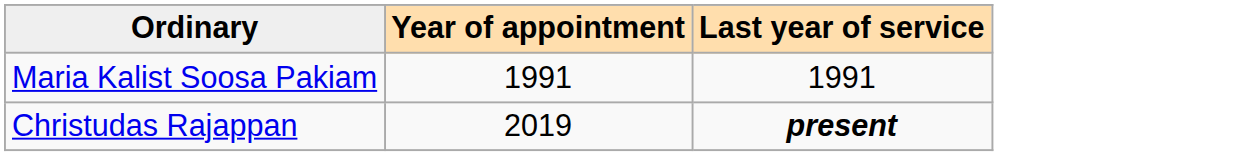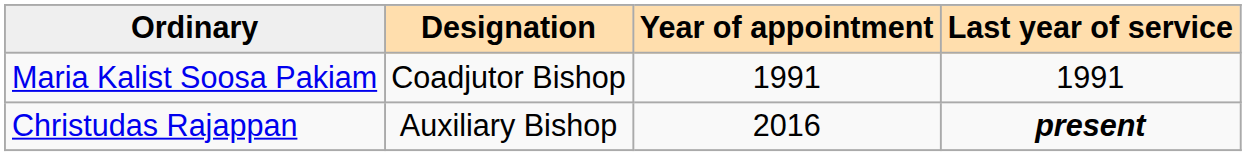 <table class="wikitable">
 <tr>
 <th style="background: #efefef;">Ordinary</th>
+<th style="background: #ffdead;">Designation</th>
 <th style="background: #ffdead;">Year of appointment</th>
 <th style="background: #ffdead;">Last year of service</th>
 </tr>
 <tr>
 <td><a href='#'>Maria Kalist Soosa Pakiam</a></td>
+<td align="center">Coadjutor Bishop</td>
 <td align="center">1991</td>
 <td align="center">1991</td>
 </tr>
 <tr>
 <td><a href='#'>Christudas Rajappan</a></td>
-<td align="center">2019</td>
+<td align="center">Auxiliary Bishop</td>
+<td align="center">2016</td>
 <td align="center"><strong><em>present</em></strong></td>
 </tr>
 </table>
